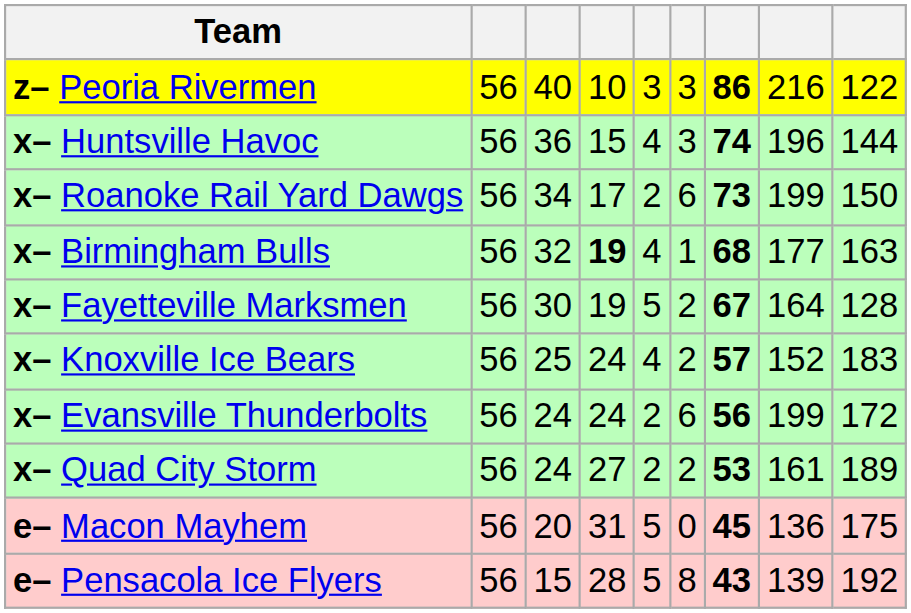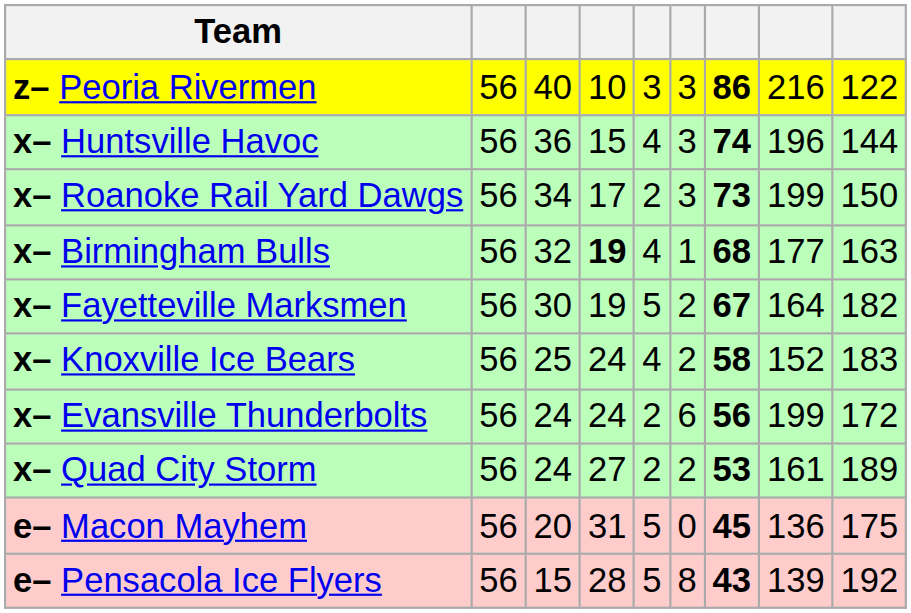 <table class="wikitable" style="text-align:center">
 <tr>
 <th>Team</th>
 <th></th>
 <th></th>
 <th></th>
 <th></th>
 <th></th>
 <th></th>
 <th></th>
 <th></th>
 </tr>
 <tr bgcolor=#FFFF00>
 <td align="left"><strong>z–</strong> <a href='#'>Peoria Rivermen</a></td>
 <td>56</td>
 <td>40</td>
 <td>10</td>
 <td>3</td>
 <td>3</td>
 <td><strong>86</strong></td>
 <td>216</td>
 <td>122</td>
 </tr>
 <tr bgcolor=#bbffbb>
 <td align=left><strong>x–</strong> <a href='#'>Huntsville Havoc</a></td>
 <td>56</td>
 <td>36</td>
 <td>15</td>
 <td>4</td>
 <td>3</td>
 <td><strong>74</strong></td>
 <td>196</td>
 <td>144</td>
 </tr>
 <tr bgcolor=#bbffbb>
 <td align="left"><strong>x–</strong> <a href='#'>Roanoke Rail Yard Dawgs</a></td>
 <td>56</td>
 <td>34</td>
 <td>17</td>
 <td>2</td>
-<td>6</td>
+<td>3</td>
 <td><strong>73</strong></td>
 <td>199</td>
 <td>150</td>
 </tr>
 <tr bgcolor=#bbffbb>
 <td align="left"><strong>x–</strong> <a href='#'>Birmingham Bulls</a></td>
 <td>56</td>
 <td>32</td>
 <td><strong>19</strong></td>
 <td>4</td>
 <td>1</td>
 <td><strong>68</strong></td>
 <td>177</td>
 <td>163</td>
 </tr>
 <tr bgcolor=#bbffbb>
 <td align="left"><strong>x–</strong> <a href='#'>Fayetteville Marksmen</a></td>
 <td>56</td>
 <td>30</td>
 <td>19</td>
 <td>5</td>
 <td>2</td>
 <td><strong>67</strong></td>
 <td>164</td>
-<td>128</td>
+<td>182</td>
 </tr>
 <tr bgcolor=#bbffbb>
 <td align="left"><strong>x–</strong> <a href='#'>Knoxville Ice Bears</a></td>
 <td>56</td>
 <td>25</td>
 <td>24</td>
 <td>4</td>
 <td>2</td>
-<td><strong>57</strong></td>
+<td><strong>58</strong></td>
 <td>152</td>
 <td>183</td>
 </tr>
 <tr bgcolor=#bbffbb>
 <td align=left><strong>x–</strong> <a href='#'>Evansville Thunderbolts</a></td>
 <td>56</td>
 <td>24</td>
 <td>24</td>
 <td>2</td>
 <td>6</td>
 <td><strong>56</strong></td>
 <td>199</td>
 <td>172</td>
 </tr>
 <tr bgcolor=#bbffbb>
 <td align=left><strong>x–</strong> <a href='#'>Quad City Storm</a></td>
 <td>56</td>
 <td>24</td>
 <td>27</td>
 <td>2</td>
 <td>2</td>
 <td><strong>53</strong></td>
 <td>161</td>
 <td>189</td>
 </tr>
 <tr bgcolor=#ffcccc>
 <td align=left><strong>e–</strong> <a href='#'>Macon Mayhem</a></td>
 <td>56</td>
 <td>20</td>
 <td>31</td>
 <td>5</td>
 <td>0</td>
 <td><strong>45</strong></td>
 <td>136</td>
 <td>175</td>
 </tr>
 <tr bgcolor=#ffcccc>
 <td align=left><strong>e–</strong> <a href='#'>Pensacola Ice Flyers</a></td>
 <td>56</td>
 <td>15</td>
 <td>28</td>
 <td>5</td>
 <td>8</td>
 <td><strong>43</strong></td>
 <td>139</td>
 <td>192</td>
 </tr>
 </table>
